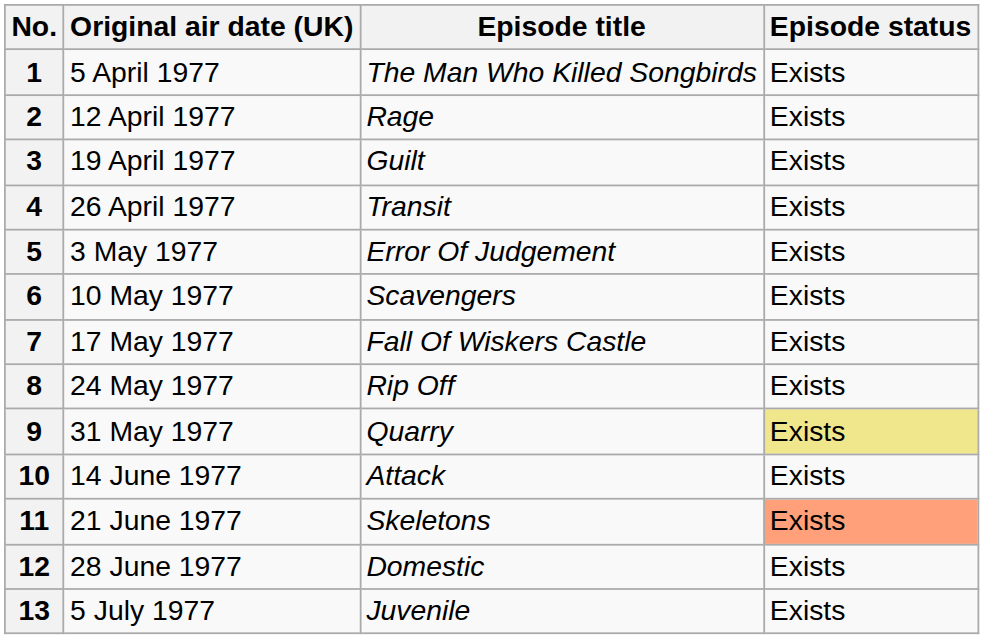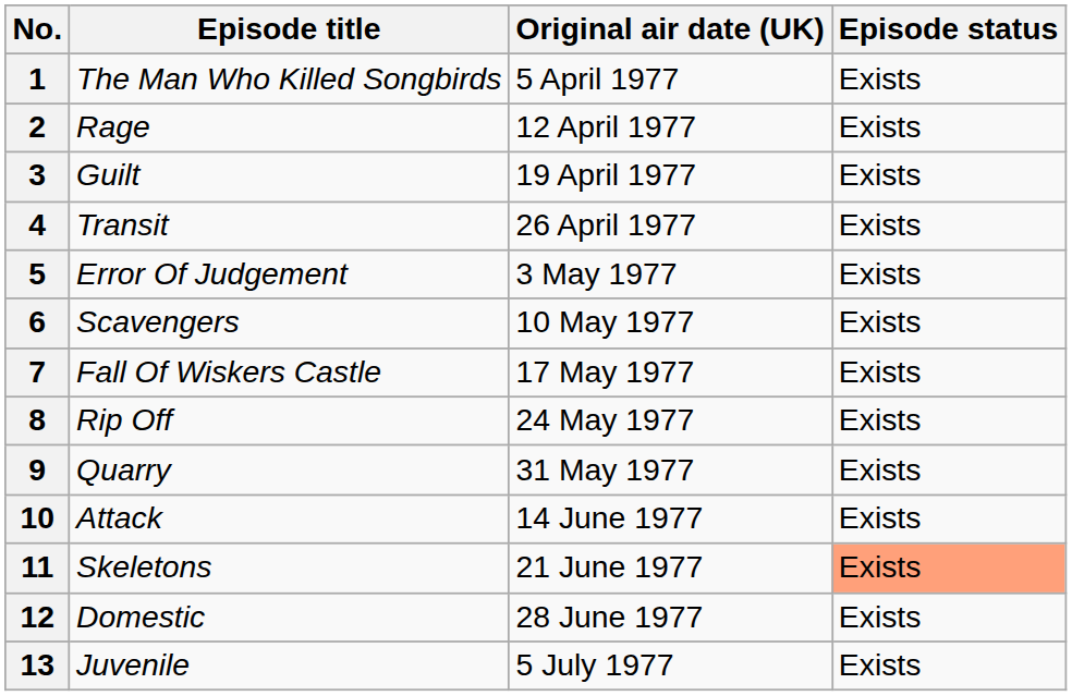 <table class="wikitable">
 <tr>
 <th>No.</th>
+<th>Episode title</th>
 <th>Original air date (UK)</th>
-<th>Episode title</th>
 <th>Episode status</th>
 </tr>
 <tr>
 <th style="text-align:center;">1</th>
+<td><em>The Man Who Killed Songbirds</em></td>
 <td>5 April 1977</td>
-<td><em>The Man Who Killed Songbirds</em></td>
 <td>Exists</td>
 </tr>
 <tr>
 <th style="text-align:center;">2</th>
+<td><em>Rage</em></td>
 <td>12 April 1977</td>
-<td><em>Rage</em></td>
 <td>Exists</td>
 </tr>
 <tr>
 <th style="text-align:center;">3</th>
+<td><em>Guilt</em></td>
 <td>19 April 1977</td>
-<td><em>Guilt</em></td>
 <td>Exists</td>
 </tr>
 <tr>
 <th style="text-align:center;">4</th>
+<td><em>Transit</em></td>
 <td>26 April 1977</td>
-<td><em>Transit</em></td>
 <td>Exists</td>
 </tr>
 <tr>
 <th style="text-align:center;">5</th>
+<td><em>Error Of Judgement</em></td>
 <td>3 May 1977</td>
-<td><em>Error Of Judgement</em></td>
 <td>Exists</td>
 </tr>
 <tr>
 <th style="text-align:center;">6</th>
+<td><em>Scavengers</em></td>
 <td>10 May 1977</td>
-<td><em>Scavengers</em></td>
 <td>Exists</td>
 </tr>
 <tr>
 <th style="text-align:center;">7</th>
+<td><em>Fall Of Wiskers Castle</em></td>
 <td>17 May 1977</td>
-<td><em>Fall Of Wiskers Castle</em></td>
 <td>Exists</td>
 </tr>
 <tr>
 <th style="text-align:center;">8</th>
+<td><em>Rip Off</em></td>
 <td>24 May 1977</td>
-<td><em>Rip Off</em></td>
 <td>Exists</td>
 </tr>
 <tr>
 <th style="text-align:center;">9</th>
+<td><em>Quarry</em></td>
 <td>31 May 1977</td>
-<td><em>Quarry</em></td>
-<td style="background: khaki;">Exists</td>
+<td>Exists</td>
 </tr>
 <tr>
 <th style="text-align:center;">10</th>
+<td><em>Attack</em></td>
 <td>14 June 1977</td>
-<td><em>Attack</em></td>
 <td>Exists</td>
 </tr>
 <tr>
 <th style="text-align:center;">11</th>
+<td><em>Skeletons</em></td>
 <td>21 June 1977</td>
-<td><em>Skeletons</em></td>
 <td style="background: lightsalmon;">Exists</td>
 </tr>
 <tr>
 <th style="text-align:center;">12</th>
+<td><em>Domestic</em></td>
 <td>28 June 1977</td>
-<td><em>Domestic</em></td>
 <td>Exists</td>
 </tr>
 <tr>
 <th style="text-align:center;">13</th>
+<td><em>Juvenile</em></td>
 <td>5 July 1977</td>
-<td><em>Juvenile</em></td>
 <td>Exists</td>
 </tr>
 </table>
